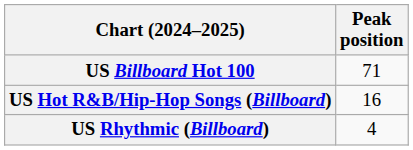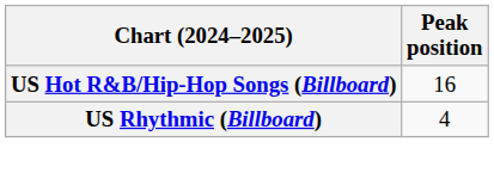 <table class="wikitable sortable plainrowheaders" style="text-align:center">
 <tr>
 <th scope="col">Chart (2024–2025)</th>
 <th scope="col">Peak<br>position</th>
-</tr>
-<tr>
-<th scope="row">US <a href='#'><em>Billboard</em> Hot 100</a></th>
-<td>71</td>
 </tr>
 <tr>
 <th scope="row">US <a href='#'>Hot R&B/Hip-Hop Songs</a> (<em><a href='#'>Billboard</a></em>)</th>
 <td>16</td>
 </tr>
 <tr>
 <th scope="row">US <a href='#'>Rhythmic</a> (<em><a href='#'>Billboard</a></em>)</th>
 <td>4</td>
 </tr>
 </table>
